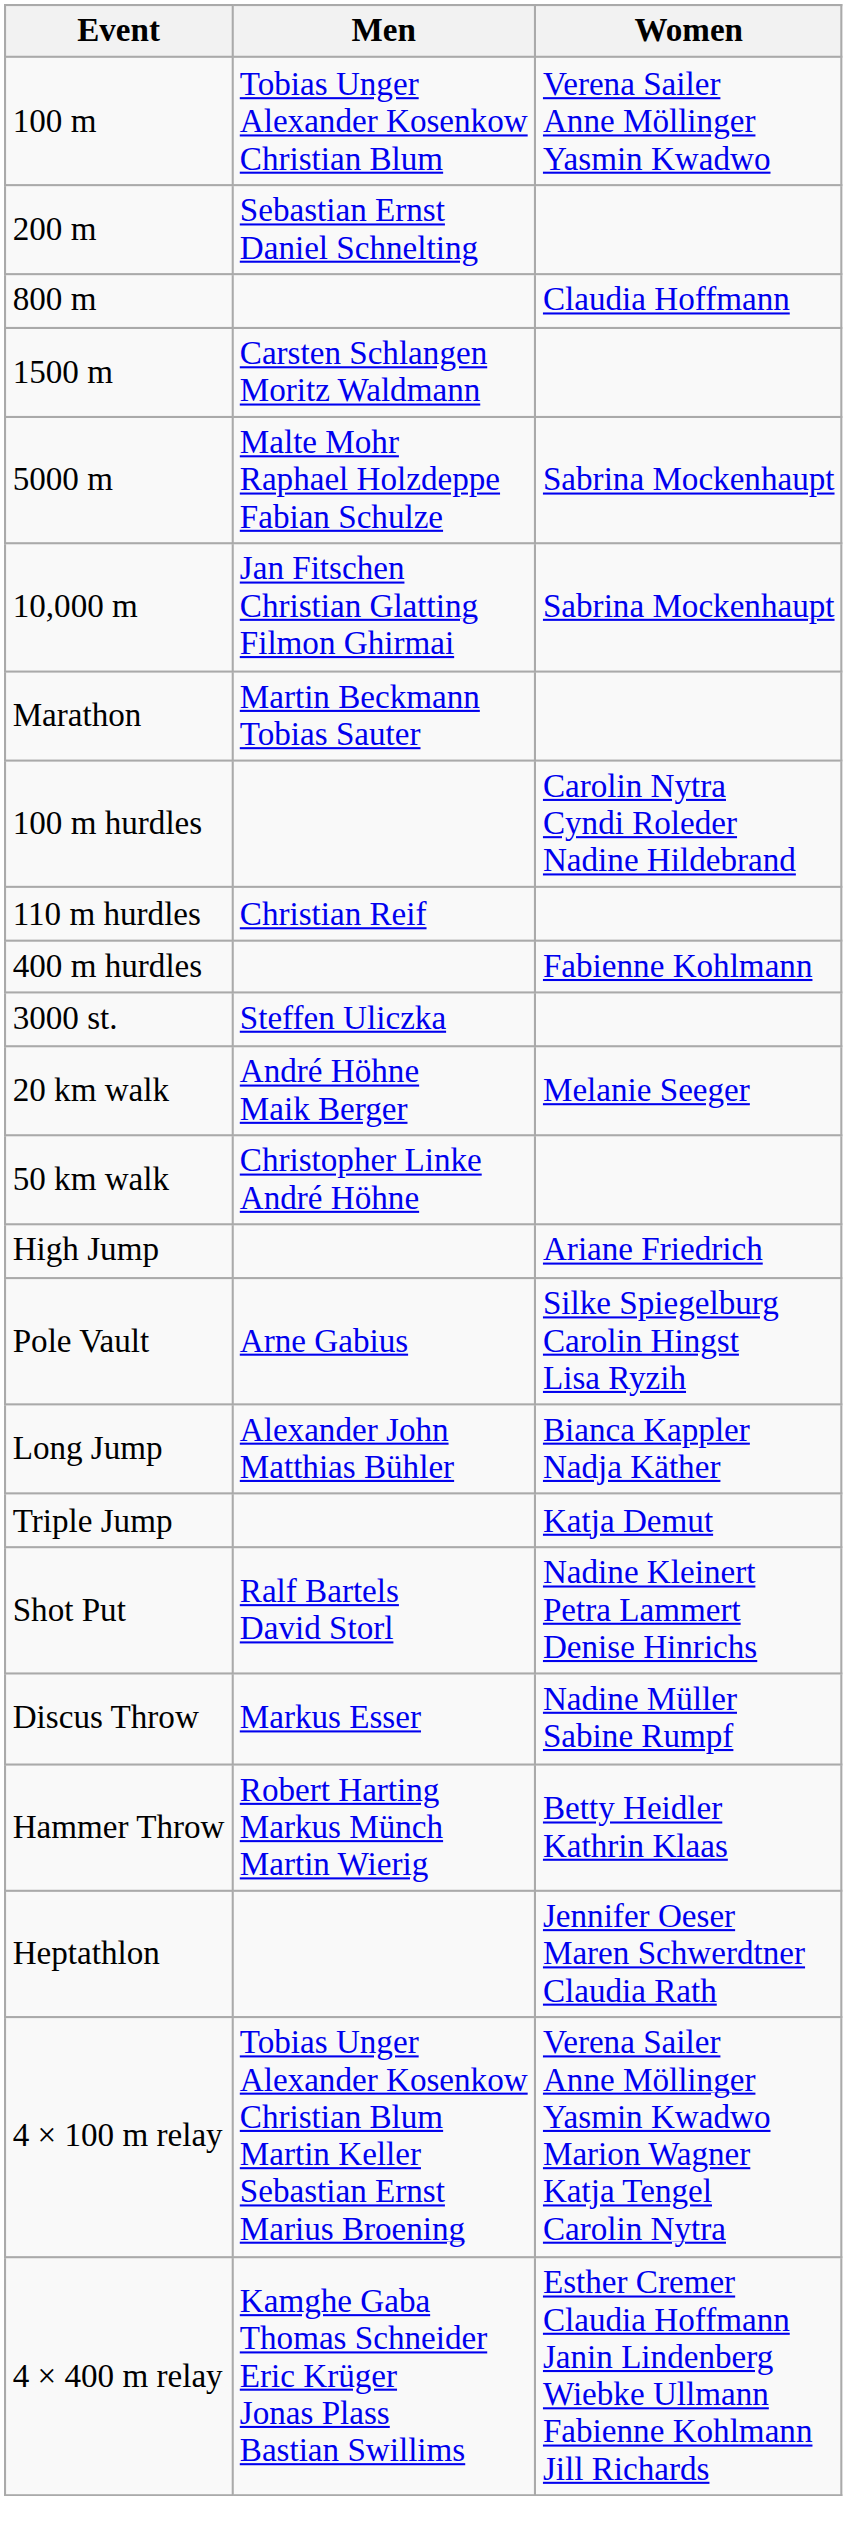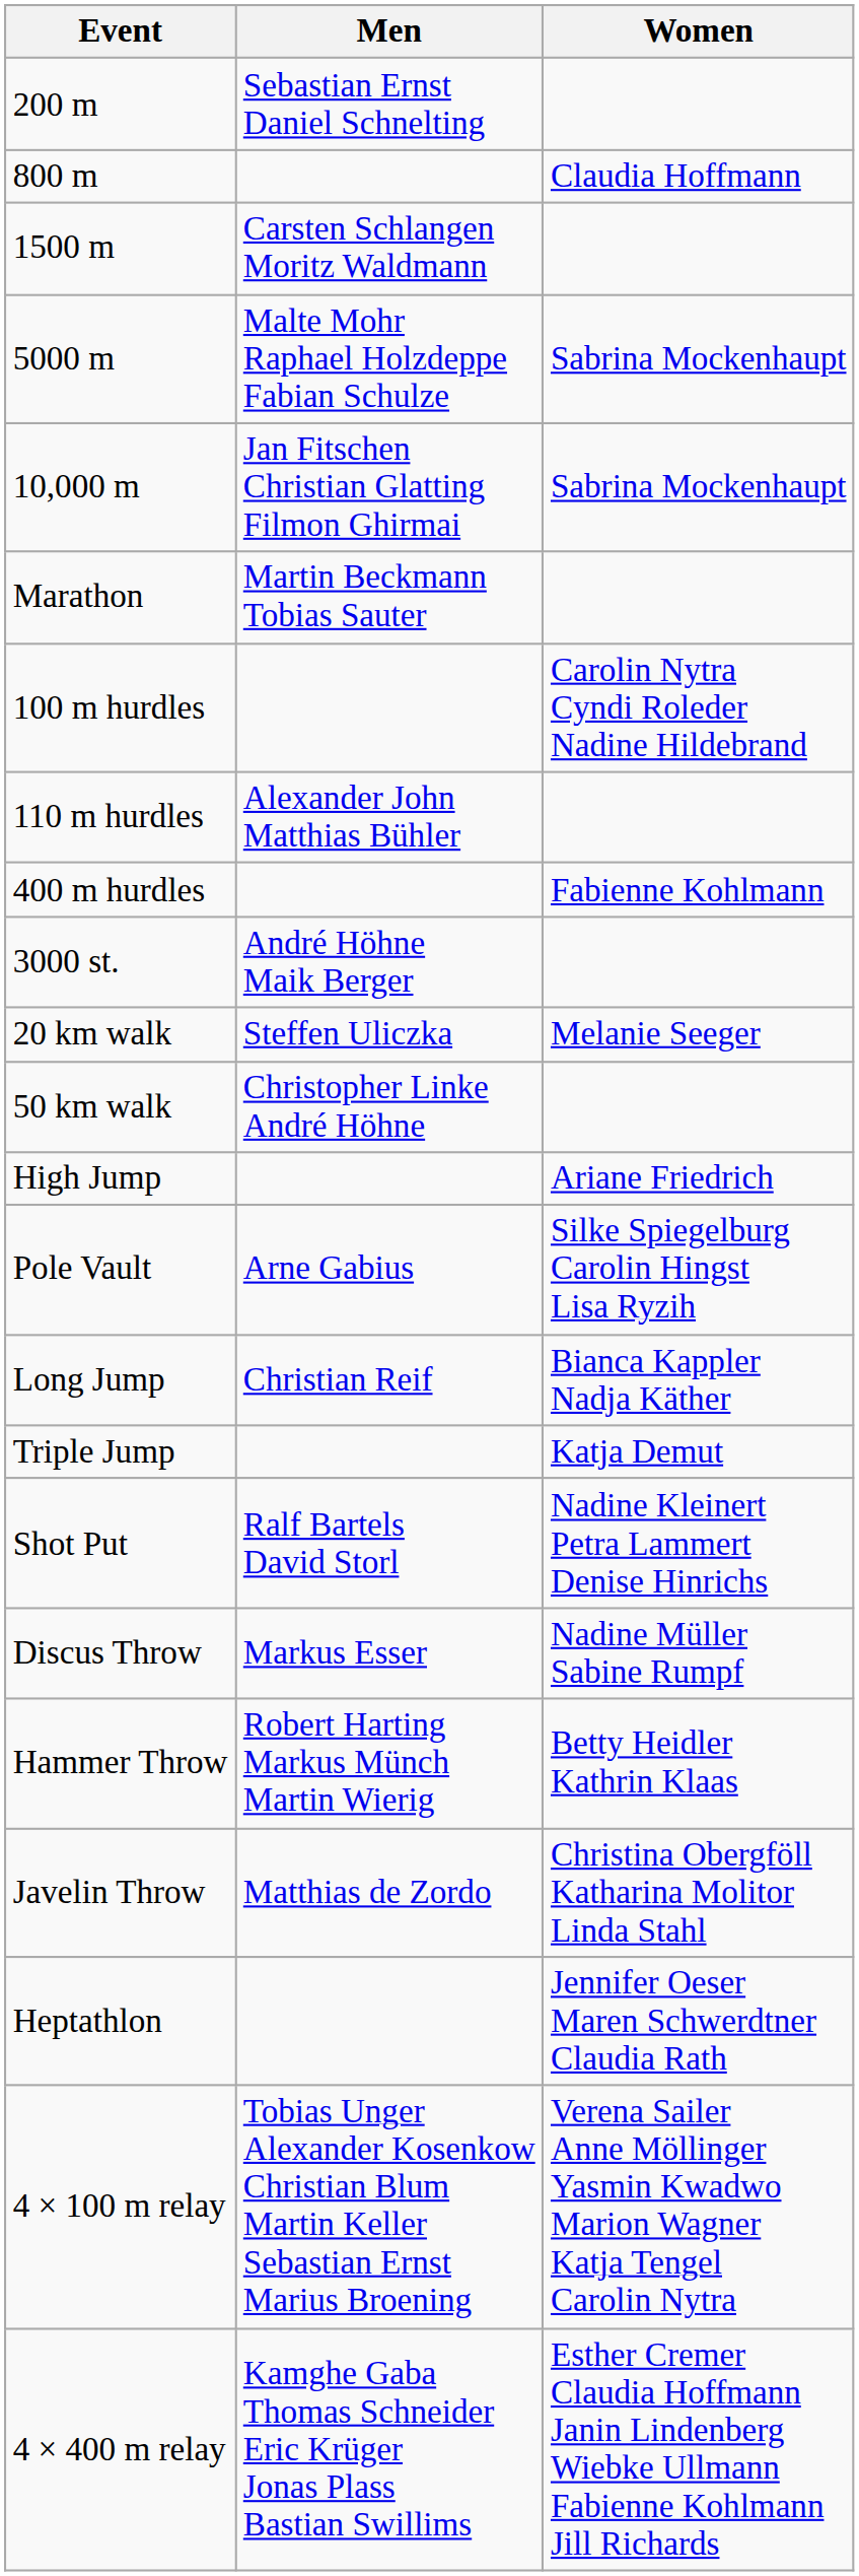 <table class=wikitable style="font-size:100%">
 <tr>
 <th>Event</th>
 <th>Men</th>
 <th>Women</th>
-</tr>
-<tr>
-<td>100 m</td>
-<td><a href='#'>Tobias Unger</a> <br> <a href='#'>Alexander Kosenkow</a> <br> <a href='#'>Christian Blum</a></td>
-<td><a href='#'>Verena Sailer</a> <br> <a href='#'>Anne Möllinger</a> <br> <a href='#'>Yasmin Kwadwo</a></td>
 </tr>
 <tr>
 <td>200 m</td>
 <td><a href='#'>Sebastian Ernst</a> <br> <a href='#'>Daniel Schnelting</a></td>
 <td></td>
 </tr>
 <tr>
 <td>800 m</td>
 <td></td>
 <td><a href='#'>Claudia Hoffmann</a></td>
 </tr>
 <tr>
 <td>1500 m</td>
 <td><a href='#'>Carsten Schlangen</a> <br> <a href='#'>Moritz Waldmann</a></td>
 <td></td>
 </tr>
 <tr>
 <td>5000 m</td>
 <td><a href='#'>Malte Mohr</a> <br> <a href='#'>Raphael Holzdeppe</a> <br> <a href='#'>Fabian Schulze</a></td>
 <td><a href='#'>Sabrina Mockenhaupt</a></td>
 </tr>
 <tr>
 <td>10,000 m</td>
 <td><a href='#'>Jan Fitschen</a> <br> <a href='#'>Christian Glatting</a> <br> <a href='#'>Filmon Ghirmai</a></td>
 <td><a href='#'>Sabrina Mockenhaupt</a></td>
 </tr>
 <tr>
 <td>Marathon</td>
 <td><a href='#'>Martin Beckmann</a><br> <a href='#'>Tobias Sauter</a></td>
 <td></td>
 </tr>
 <tr>
 <td>100 m hurdles</td>
 <td></td>
 <td><a href='#'>Carolin Nytra</a> <br> <a href='#'>Cyndi Roleder</a> <br> <a href='#'>Nadine Hildebrand</a></td>
 </tr>
 <tr>
 <td>110 m hurdles</td>
-<td><a href='#'>Christian Reif</a></td>
+<td><a href='#'>Alexander John</a> <br> <a href='#'>Matthias Bühler</a></td>
 <td></td>
 </tr>
 <tr>
 <td>400 m hurdles</td>
 <td></td>
 <td><a href='#'>Fabienne Kohlmann</a></td>
 </tr>
 <tr>
 <td>3000 st.</td>
-<td><a href='#'>Steffen Uliczka</a></td>
+<td><a href='#'>André Höhne</a> <br> <a href='#'>Maik Berger</a></td>
 <td></td>
 </tr>
 <tr>
 <td>20 km walk</td>
-<td><a href='#'>André Höhne</a> <br> <a href='#'>Maik Berger</a></td>
+<td><a href='#'>Steffen Uliczka</a></td>
 <td><a href='#'>Melanie Seeger</a></td>
 </tr>
 <tr>
 <td>50 km walk</td>
 <td><a href='#'>Christopher Linke</a> <br> <a href='#'>André Höhne</a></td>
 <td></td>
 </tr>
 <tr>
 <td>High Jump</td>
 <td></td>
 <td><a href='#'>Ariane Friedrich</a></td>
 </tr>
 <tr>
 <td>Pole Vault</td>
 <td><a href='#'>Arne Gabius</a></td>
 <td><a href='#'>Silke Spiegelburg</a> <br> <a href='#'>Carolin Hingst</a> <br> <a href='#'>Lisa Ryzih</a></td>
 </tr>
 <tr>
 <td>Long Jump</td>
-<td><a href='#'>Alexander John</a> <br> <a href='#'>Matthias Bühler</a></td>
+<td><a href='#'>Christian Reif</a></td>
 <td><a href='#'>Bianca Kappler</a> <br> <a href='#'>Nadja Käther</a></td>
 </tr>
 <tr>
 <td>Triple Jump</td>
 <td></td>
 <td><a href='#'>Katja Demut</a></td>
 </tr>
 <tr>
 <td>Shot Put</td>
 <td><a href='#'>Ralf Bartels</a> <br> <a href='#'>David Storl</a></td>
 <td><a href='#'>Nadine Kleinert</a> <br> <a href='#'>Petra Lammert</a> <br> <a href='#'>Denise Hinrichs</a></td>
 </tr>
 <tr>
 <td>Discus Throw</td>
 <td><a href='#'>Markus Esser</a></td>
 <td><a href='#'>Nadine Müller</a> <br> <a href='#'>Sabine Rumpf</a></td>
 </tr>
 <tr>
 <td>Hammer Throw</td>
 <td><a href='#'>Robert Harting</a> <br> <a href='#'>Markus Münch</a> <br> <a href='#'>Martin Wierig</a></td>
 <td><a href='#'>Betty Heidler</a> <br> <a href='#'>Kathrin Klaas</a></td>
 </tr>
 <tr>
+<td>Javelin Throw</td>
+<td><a href='#'>Matthias de Zordo</a></td>
+<td><a href='#'>Christina Obergföll</a> <br> <a href='#'>Katharina Molitor</a> <br> <a href='#'>Linda Stahl</a></td>
+</tr>
+<tr>
 <td>Heptathlon</td>
 <td></td>
 <td><a href='#'>Jennifer Oeser</a> <br> <a href='#'>Maren Schwerdtner</a> <br> <a href='#'>Claudia Rath</a></td>
 </tr>
 <tr>
 <td>4 × 100 m relay</td>
 <td><a href='#'>Tobias Unger</a> <br> <a href='#'>Alexander Kosenkow</a> <br> <a href='#'>Christian Blum</a> <br> <a href='#'>Martin Keller</a> <br> <a href='#'>Sebastian Ernst</a> <br> <a href='#'>Marius Broening</a></td>
 <td><a href='#'>Verena Sailer</a> <br> <a href='#'>Anne Möllinger</a> <br> <a href='#'>Yasmin Kwadwo</a> <br> <a href='#'>Marion Wagner</a> <br> <a href='#'>Katja Tengel</a> <br> <a href='#'>Carolin Nytra</a></td>
 </tr>
 <tr>
 <td>4 × 400 m relay</td>
 <td><a href='#'>Kamghe Gaba</a> <br> <a href='#'>Thomas Schneider</a> <br> <a href='#'>Eric Krüger</a> <br> <a href='#'>Jonas Plass</a> <br> <a href='#'>Bastian Swillims</a></td>
 <td><a href='#'>Esther Cremer</a> <br> <a href='#'>Claudia Hoffmann</a> <br> <a href='#'>Janin Lindenberg</a> <br> <a href='#'>Wiebke Ullmann</a> <br> <a href='#'>Fabienne Kohlmann</a> <br> <a href='#'>Jill Richards</a></td>
 </tr>
 </table>
